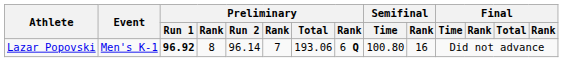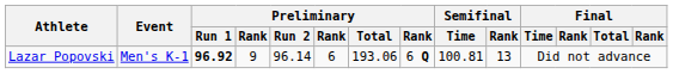 <table class="wikitable" style="font-size:90%">
 <tr>
 <th rowspan="2">Athlete</th>
 <th rowspan="2">Event</th>
 <th colspan="6">Preliminary</th>
 <th colspan="2">Semifinal</th>
 <th colspan="4">Final</th>
 </tr>
 <tr style="font-size:95%">
 <th>Run 1</th>
 <th>Rank</th>
 <th>Run 2</th>
 <th>Rank</th>
 <th>Total</th>
 <th>Rank</th>
 <th>Time</th>
 <th>Rank</th>
 <th>Time</th>
 <th>Rank</th>
 <th>Total</th>
 <th>Rank</th>
 </tr>
 <tr align=center>
 <td align=left><a href='#'>Lazar Popovski</a></td>
 <td align=left><a href='#'>Men's K-1</a></td>
 <td><strong>96.92</strong></td>
-<td>8</td>
+<td>9</td>
 <td>96.14</td>
-<td>7</td>
+<td>6</td>
 <td>193.06</td>
 <td>6 <strong>Q</strong></td>
-<td>100.80</td>
-<td>16</td>
+<td>100.81</td>
+<td>13</td>
 <td colspan=4>Did not advance</td>
 </tr>
 </table>
